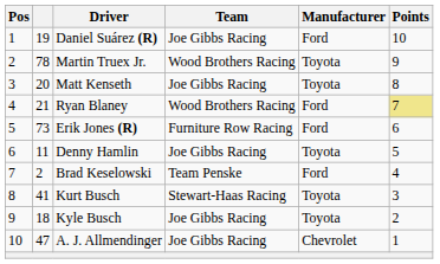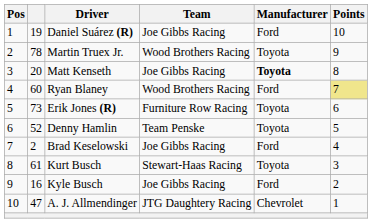 <table class="wikitable" style="font-size:98%">
 <tr>
 <th>Pos</th>
 <th></th>
 <th>Driver</th>
 <th>Team</th>
 <th>Manufacturer</th>
 <th>Points</th>
 </tr>
 <tr>
 <td>1</td>
 <td>19</td>
 <td>Daniel Suárez <strong>(R)</strong></td>
 <td>Joe Gibbs Racing</td>
 <td>Ford</td>
 <td>10</td>
 </tr>
 <tr>
 <td>2</td>
 <td>78</td>
 <td>Martin Truex Jr.</td>
 <td>Wood Brothers Racing</td>
 <td>Toyota</td>
 <td>9</td>
 </tr>
 <tr>
 <td>3</td>
 <td>20</td>
 <td>Matt Kenseth</td>
 <td>Joe Gibbs Racing</td>
-<td>Toyota</td>
+<td><strong>Toyota</strong></td>
 <td>8</td>
 </tr>
 <tr>
 <td>4</td>
-<td>21</td>
+<td>60</td>
 <td>Ryan Blaney</td>
 <td>Wood Brothers Racing</td>
 <td>Ford</td>
 <td style="background: khaki;">7</td>
 </tr>
 <tr>
 <td>5</td>
 <td>73</td>
 <td>Erik Jones <strong>(R)</strong></td>
 <td>Furniture Row Racing</td>
-<td>Ford</td>
+<td>Toyota</td>
 <td>6</td>
 </tr>
 <tr>
 <td>6</td>
-<td>11</td>
+<td>52</td>
 <td>Denny Hamlin</td>
-<td>Joe Gibbs Racing</td>
+<td>Team Penske</td>
 <td>Toyota</td>
 <td>5</td>
 </tr>
 <tr>
 <td>7</td>
 <td>2</td>
 <td>Brad Keselowski</td>
-<td>Team Penske</td>
+<td>Joe Gibbs Racing</td>
 <td>Ford</td>
 <td>4</td>
 </tr>
 <tr>
 <td>8</td>
-<td>41</td>
+<td>61</td>
 <td>Kurt Busch</td>
 <td>Stewart-Haas Racing</td>
 <td>Toyota</td>
 <td>3</td>
 </tr>
 <tr>
 <td>9</td>
-<td>18</td>
+<td>16</td>
 <td>Kyle Busch</td>
 <td>Joe Gibbs Racing</td>
-<td>Toyota</td>
+<td>Ford</td>
 <td>2</td>
 </tr>
 <tr>
 <td>10</td>
 <td>47</td>
 <td>A. J. Allmendinger</td>
-<td>Joe Gibbs Racing</td>
+<td>JTG Daughtery Racing</td>
 <td>Chevrolet</td>
 <td>1</td>
 </tr>
 <tr>
 <th colspan="6"></th>
 </tr>
 </table>
